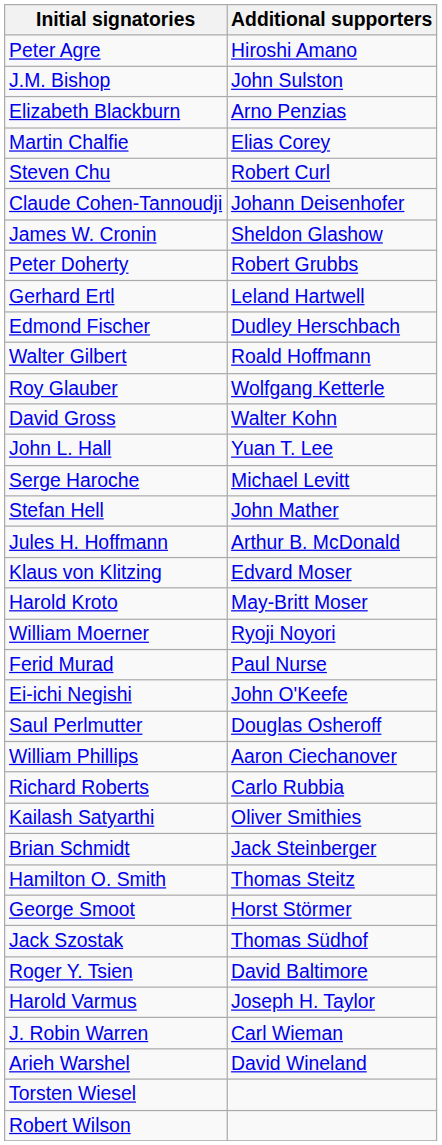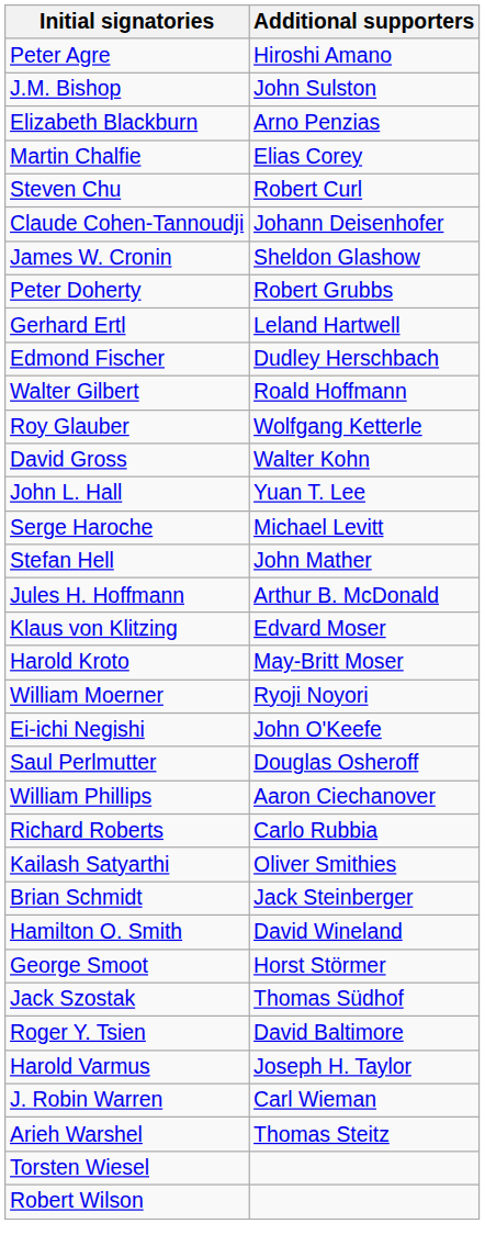 <table class="wikitable">
 <tr>
 <th>Initial signatories</th>
 <th>Additional supporters</th>
 </tr>
 <tr>
 <td><a href='#'>Peter Agre</a></td>
 <td><a href='#'>Hiroshi Amano</a></td>
 </tr>
 <tr>
 <td><a href='#'>J.M. Bishop</a></td>
 <td><a href='#'>John Sulston</a></td>
 </tr>
 <tr>
 <td><a href='#'>Elizabeth Blackburn</a></td>
 <td><a href='#'>Arno Penzias</a></td>
 </tr>
 <tr>
 <td><a href='#'>Martin Chalfie</a></td>
 <td><a href='#'>Elias Corey</a></td>
 </tr>
 <tr>
 <td><a href='#'>Steven Chu</a></td>
 <td><a href='#'>Robert Curl</a></td>
 </tr>
 <tr>
 <td><a href='#'>Claude Cohen-Tannoudji</a></td>
 <td><a href='#'>Johann Deisenhofer</a></td>
 </tr>
 <tr>
 <td><a href='#'>James W. Cronin</a></td>
 <td><a href='#'>Sheldon Glashow</a></td>
 </tr>
 <tr>
 <td><a href='#'>Peter Doherty</a></td>
 <td><a href='#'>Robert Grubbs</a></td>
 </tr>
 <tr>
 <td><a href='#'>Gerhard Ertl</a></td>
 <td><a href='#'>Leland Hartwell</a></td>
 </tr>
 <tr>
 <td><a href='#'>Edmond Fischer</a></td>
 <td><a href='#'>Dudley Herschbach</a></td>
 </tr>
 <tr>
 <td><a href='#'>Walter Gilbert</a></td>
 <td><a href='#'>Roald Hoffmann</a></td>
 </tr>
 <tr>
 <td><a href='#'>Roy Glauber</a></td>
 <td><a href='#'>Wolfgang Ketterle</a></td>
 </tr>
 <tr>
 <td><a href='#'>David Gross</a></td>
 <td><a href='#'>Walter Kohn</a></td>
 </tr>
 <tr>
 <td><a href='#'>John L. Hall</a></td>
 <td><a href='#'>Yuan T. Lee</a></td>
 </tr>
 <tr>
 <td><a href='#'>Serge Haroche</a></td>
 <td><a href='#'>Michael Levitt</a></td>
 </tr>
 <tr>
 <td><a href='#'>Stefan Hell</a></td>
 <td><a href='#'>John Mather</a></td>
 </tr>
 <tr>
 <td><a href='#'>Jules H. Hoffmann</a></td>
 <td><a href='#'>Arthur B. McDonald</a></td>
 </tr>
 <tr>
 <td><a href='#'>Klaus von Klitzing</a></td>
 <td><a href='#'>Edvard Moser</a></td>
 </tr>
 <tr>
 <td><a href='#'>Harold Kroto</a></td>
 <td><a href='#'>May-Britt Moser</a></td>
 </tr>
 <tr>
 <td><a href='#'>William Moerner</a></td>
 <td><a href='#'>Ryoji Noyori</a></td>
 </tr>
 <tr>
-<td><a href='#'>Ferid Murad</a></td>
-<td><a href='#'>Paul Nurse</a></td>
-</tr>
-<tr>
 <td><a href='#'>Ei-ichi Negishi</a></td>
 <td><a href='#'>John O'Keefe</a></td>
 </tr>
 <tr>
 <td><a href='#'>Saul Perlmutter</a></td>
 <td><a href='#'>Douglas Osheroff</a></td>
 </tr>
 <tr>
 <td><a href='#'>William Phillips</a></td>
 <td><a href='#'>Aaron Ciechanover</a></td>
 </tr>
 <tr>
 <td><a href='#'>Richard Roberts</a></td>
 <td><a href='#'>Carlo Rubbia</a></td>
 </tr>
 <tr>
 <td><a href='#'>Kailash Satyarthi</a></td>
 <td><a href='#'>Oliver Smithies</a></td>
 </tr>
 <tr>
 <td><a href='#'>Brian Schmidt</a></td>
 <td><a href='#'>Jack Steinberger</a></td>
 </tr>
 <tr>
 <td><a href='#'>Hamilton O. Smith</a></td>
-<td><a href='#'>Thomas Steitz</a></td>
+<td><a href='#'>David Wineland</a></td>
 </tr>
 <tr>
 <td><a href='#'>George Smoot</a></td>
 <td><a href='#'>Horst Störmer</a></td>
 </tr>
 <tr>
 <td><a href='#'>Jack Szostak</a></td>
 <td><a href='#'>Thomas Südhof</a></td>
 </tr>
 <tr>
 <td><a href='#'>Roger Y. Tsien</a></td>
 <td><a href='#'>David Baltimore</a></td>
 </tr>
 <tr>
 <td><a href='#'>Harold Varmus</a></td>
 <td><a href='#'>Joseph H. Taylor</a></td>
 </tr>
 <tr>
 <td><a href='#'>J. Robin Warren</a></td>
 <td><a href='#'>Carl Wieman</a></td>
 </tr>
 <tr>
 <td><a href='#'>Arieh Warshel</a></td>
-<td><a href='#'>David Wineland</a></td>
+<td><a href='#'>Thomas Steitz</a></td>
 </tr>
 <tr>
 <td><a href='#'>Torsten Wiesel</a></td>
 <td></td>
 </tr>
 <tr>
 <td><a href='#'>Robert Wilson</a></td>
 <td></td>
 </tr>
 </table>
